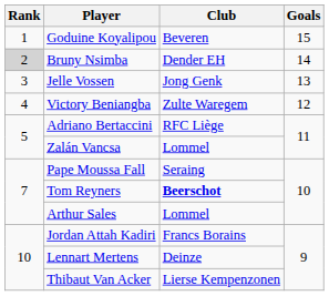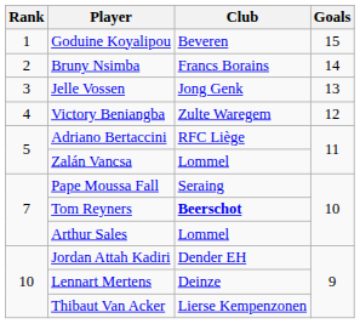 <table class="wikitable" style="text-align:center">
 <tr>
 <th>Rank</th>
 <th>Player</th>
 <th>Club</th>
 <th>Goals</th>
 </tr>
 <tr>
 <td rowspan=1>1</td>
 <td align="left"> <a href='#'>Goduine Koyalipou</a></td>
 <td align="left"><a href='#'>Beveren</a></td>
 <td rowspan=1>15</td>
 </tr>
 <tr>
-<td rowspan=1 style="background: lightgrey;">2</td>
+<td rowspan=1>2</td>
 <td align="left"> <a href='#'>Bruny Nsimba</a></td>
-<td align="left"><a href='#'>Dender EH</a></td>
+<td align="left"><a href='#'>Francs Borains</a></td>
 <td rowspan=1>14</td>
 </tr>
 <tr>
 <td rowspan=1>3</td>
 <td align="left"> <a href='#'>Jelle Vossen</a></td>
 <td align="left"><a href='#'>Jong Genk</a></td>
 <td rowspan=1>13</td>
 </tr>
 <tr>
 <td rowspan=1>4</td>
 <td align="left"> <a href='#'>Victory Beniangba</a></td>
 <td align="left"><a href='#'>Zulte Waregem</a></td>
 <td rowspan=1>12</td>
 </tr>
 <tr>
 <td rowspan=2>5</td>
 <td align="left"> <a href='#'>Adriano Bertaccini</a></td>
 <td align="left"><a href='#'>RFC Liège</a></td>
 <td rowspan=2>11</td>
 </tr>
 <tr>
 <td align="left"> <a href='#'>Zalán Vancsa</a></td>
 <td align="left"><a href='#'>Lommel</a></td>
 </tr>
 <tr>
 <td rowspan=3>7</td>
 <td align="left"> <a href='#'>Pape Moussa Fall</a></td>
 <td align="left"><a href='#'>Seraing</a></td>
 <td rowspan=3>10</td>
 </tr>
 <tr>
 <td align="left"> <a href='#'>Tom Reyners</a></td>
 <td align="left"><strong><a href='#'>Beerschot</a></strong></td>
 </tr>
 <tr>
 <td align="left"> <a href='#'>Arthur Sales</a></td>
 <td align="left"><a href='#'>Lommel</a></td>
 </tr>
 <tr>
 <td rowspan=3>10</td>
 <td align="left"> <a href='#'>Jordan Attah Kadiri</a></td>
-<td align="left"><a href='#'>Francs Borains</a></td>
+<td align="left"><a href='#'>Dender EH</a></td>
 <td rowspan=3>9</td>
 </tr>
 <tr>
 <td align="left"> <a href='#'>Lennart Mertens</a></td>
 <td align="left"><a href='#'>Deinze</a></td>
 </tr>
 <tr>
 <td align="left"> <a href='#'>Thibaut Van Acker</a></td>
 <td align="left"><a href='#'>Lierse Kempenzonen</a></td>
 </tr>
 </table>
